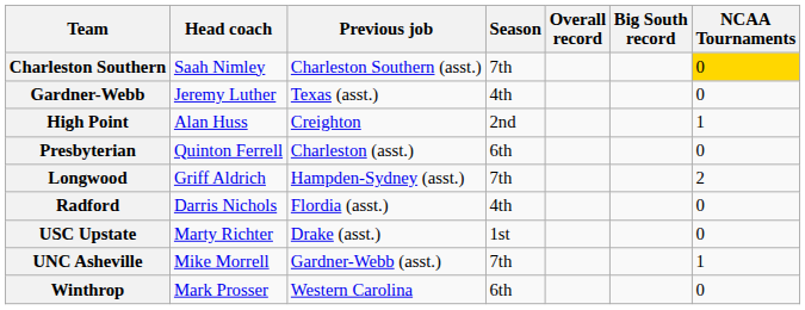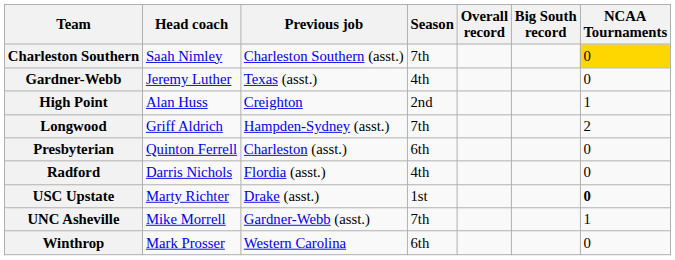 <table class="wikitable sortable">
 <tr>
 <th>Team</th>
 <th>Head coach</th>
 <th>Previous job</th>
 <th>Season</th>
 <th>Overall<br>record</th>
 <th>Big South <br>record</th>
 <th>NCAA<br>Tournaments</th>
 </tr>
 <tr>
 <th style=>Charleston Southern</th>
 <td><a href='#'>Saah Nimley</a></td>
 <td><a href='#'>Charleston Southern</a> (asst.)</td>
 <td>7th</td>
 <td></td>
 <td></td>
 <td style="background: gold;">0</td>
 </tr>
 <tr>
 <th style=>Gardner-Webb</th>
 <td><a href='#'>Jeremy Luther</a></td>
 <td><a href='#'>Texas</a> (asst.)</td>
 <td>4th</td>
 <td></td>
 <td></td>
 <td>0</td>
 </tr>
 <tr>
 <th style=>High Point</th>
 <td><a href='#'>Alan Huss</a></td>
 <td><a href='#'>Creighton</a></td>
 <td>2nd</td>
 <td></td>
 <td></td>
 <td>1</td>
 </tr>
 <tr>
+<th style=>Longwood</th>
+<td><a href='#'>Griff Aldrich</a></td>
+<td><a href='#'>Hampden-Sydney</a> (asst.)</td>
+<td>7th</td>
+<td></td>
+<td></td>
+<td>2</td>
+</tr>
+<tr>
 <th style=>Presbyterian</th>
 <td><a href='#'>Quinton Ferrell</a></td>
 <td><a href='#'>Charleston</a> (asst.)</td>
 <td>6th</td>
 <td></td>
 <td></td>
 <td>0</td>
-</tr>
-<tr>
-<th style=>Longwood</th>
-<td><a href='#'>Griff Aldrich</a></td>
-<td><a href='#'>Hampden-Sydney</a> (asst.)</td>
-<td>7th</td>
-<td></td>
-<td></td>
-<td>2</td>
 </tr>
 <tr>
 <th style=>Radford</th>
 <td><a href='#'>Darris Nichols</a></td>
 <td><a href='#'>Flordia</a> (asst.)</td>
 <td>4th</td>
 <td></td>
 <td></td>
 <td>0</td>
 </tr>
 <tr>
 <th style=>USC Upstate</th>
 <td><a href='#'>Marty Richter</a></td>
 <td><a href='#'>Drake</a> (asst.)</td>
 <td>1st</td>
 <td></td>
 <td></td>
-<td>0</td>
+<td><strong>0</strong></td>
 </tr>
 <tr>
 <th style=>UNC Asheville</th>
 <td><a href='#'>Mike Morrell</a></td>
 <td><a href='#'>Gardner-Webb</a> (asst.)</td>
 <td>7th</td>
 <td></td>
 <td></td>
 <td>1</td>
 </tr>
 <tr>
 <th style=>Winthrop</th>
 <td><a href='#'>Mark Prosser</a></td>
 <td><a href='#'>Western Carolina</a></td>
 <td>6th</td>
 <td></td>
 <td></td>
 <td>0</td>
 </tr>
 </table>
